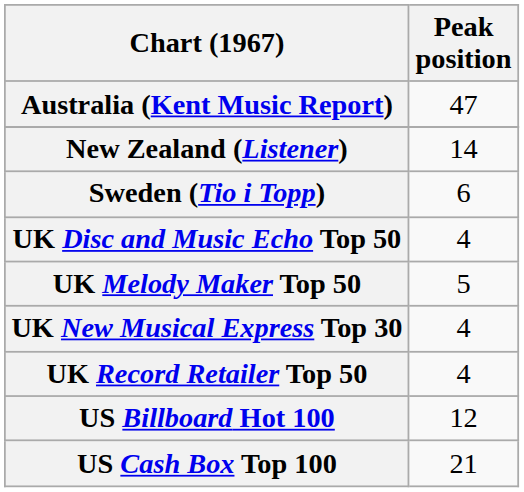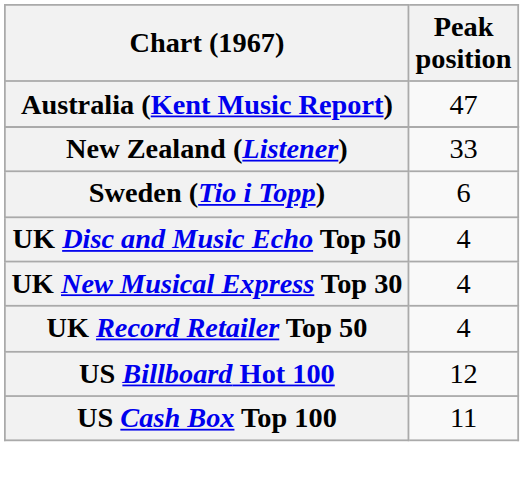 <table class="wikitable sortable plainrowheaders" style="text-align:center">
 <tr>
 <th>Chart (1967)</th>
 <th>Peak<br>position</th>
 </tr>
 <tr>
 <th scope="row">Australia (<a href='#'>Kent Music Report</a>)</th>
 <td>47</td>
 </tr>
 <tr>
 </tr>
 <tr>
 </tr>
 <tr>
 </tr>
 <tr>
 </tr>
 <tr>
 </tr>
 <tr>
 <th scope="row">New Zealand (<em><a href='#'>Listener</a></em>)</th>
-<td>14</td>
+<td>33</td>
 </tr>
 <tr>
 <th scope="row">Sweden (<em><a href='#'>Tio i Topp</a></em>)</th>
 <td>6</td>
 </tr>
 <tr>
 <th scope="row">UK <em><a href='#'>Disc and Music Echo</a></em> Top 50</th>
 <td>4</td>
-</tr>
-<tr>
-<th scope="row">UK <em><a href='#'>Melody Maker</a></em> Top 50</th>
-<td>5</td>
 </tr>
 <tr>
 <th scope="row">UK <em><a href='#'>New Musical Express</a></em> Top 30</th>
 <td>4</td>
 </tr>
 <tr>
 <th scope="row">UK <em><a href='#'>Record Retailer</a></em> Top 50</th>
 <td>4</td>
 </tr>
 <tr>
 <th scope="row">US <a href='#'><em>Billboard</em> Hot 100</a></th>
 <td>12</td>
 </tr>
 <tr>
 <th scope="row">US <a href='#'><em>Cash Box</em></a> Top 100</th>
-<td>21</td>
+<td>11</td>
 </tr>
 </table>
